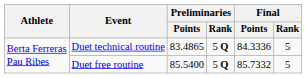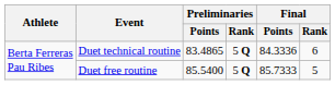 <table class=wikitable style="font-size:90%">
 <tr>
 <th rowspan="2">Athlete</th>
 <th rowspan="2">Event</th>
 <th colspan="2">Preliminaries</th>
 <th colspan="2">Final</th>
 </tr>
 <tr style="font-size:95%">
 <th>Points</th>
 <th>Rank</th>
 <th>Points</th>
 <th>Rank</th>
 </tr>
 <tr align=center>
 <td align=left rowspan=2><a href='#'>Berta Ferreras</a><br><a href='#'>Pau Ribes</a></td>
 <td align=left><a href='#'>Duet technical routine</a></td>
 <td>83.4865</td>
 <td>5 <strong>Q</strong></td>
 <td>84.3336</td>
-<td>5</td>
+<td>6</td>
 </tr>
 <tr align=center>
 <td align=left><a href='#'>Duet free routine</a></td>
 <td>85.5400</td>
 <td>5 <strong>Q</strong></td>
-<td>85.7332</td>
+<td>85.7333</td>
 <td>5</td>
 </tr>
 </table>
